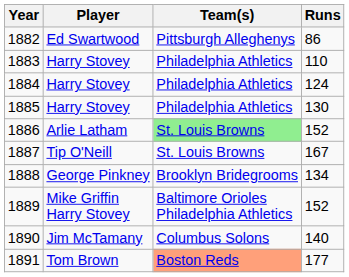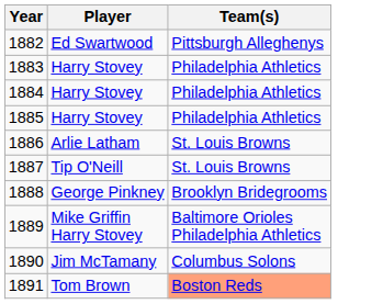 <table class="wikitable sortable">
 <tr>
 <th>Year</th>
 <th>Player</th>
 <th>Team(s)</th>
-<th>Runs</th>
 </tr>
 <tr>
 <td>1882</td>
 <td><a href='#'>Ed Swartwood</a></td>
 <td><a href='#'>Pittsburgh Alleghenys</a></td>
-<td>86</td>
 </tr>
 <tr>
 <td>1883</td>
 <td><a href='#'>Harry Stovey</a></td>
 <td><a href='#'>Philadelphia Athletics</a></td>
-<td>110</td>
 </tr>
 <tr>
 <td>1884</td>
 <td><a href='#'>Harry Stovey</a></td>
 <td><a href='#'>Philadelphia Athletics</a></td>
-<td>124</td>
 </tr>
 <tr>
 <td>1885</td>
 <td><a href='#'>Harry Stovey</a></td>
 <td><a href='#'>Philadelphia Athletics</a></td>
-<td>130</td>
 </tr>
 <tr>
 <td>1886</td>
 <td><a href='#'>Arlie Latham</a></td>
-<td style="background: lightgreen;"><a href='#'>St. Louis Browns</a></td>
-<td>152</td>
+<td><a href='#'>St. Louis Browns</a></td>
 </tr>
 <tr>
 <td>1887</td>
 <td><a href='#'>Tip O'Neill</a></td>
 <td><a href='#'>St. Louis Browns</a></td>
-<td>167</td>
 </tr>
 <tr>
 <td>1888</td>
 <td><a href='#'>George Pinkney</a></td>
 <td><a href='#'>Brooklyn Bridegrooms</a></td>
-<td>134</td>
 </tr>
 <tr>
 <td>1889</td>
 <td><a href='#'>Mike Griffin</a><br><a href='#'>Harry Stovey</a></td>
 <td><a href='#'>Baltimore Orioles</a><br><a href='#'>Philadelphia Athletics</a></td>
-<td>152</td>
 </tr>
 <tr>
 <td>1890</td>
 <td><a href='#'>Jim McTamany</a></td>
 <td><a href='#'>Columbus Solons</a></td>
-<td>140</td>
 </tr>
 <tr>
 <td>1891</td>
 <td><a href='#'>Tom Brown</a></td>
 <td style="background: lightsalmon;"><a href='#'>Boston Reds</a></td>
-<td>177</td>
 </tr>
 </table>
